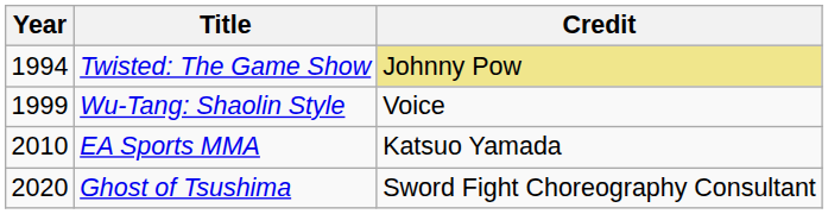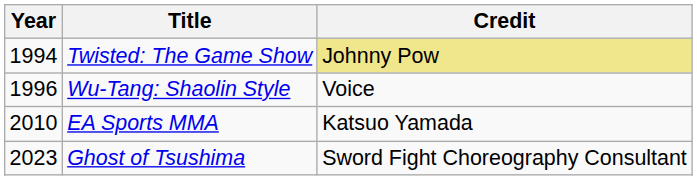 <table class="wikitable sortable">
 <tr>
 <th>Year</th>
 <th>Title</th>
 <th>Credit</th>
 </tr>
 <tr>
 <td>1994</td>
 <td><em><a href='#'>Twisted: The Game Show</a></em></td>
 <td style="background: khaki;">Johnny Pow</td>
 </tr>
 <tr>
-<td>1999</td>
+<td>1996</td>
 <td><em><a href='#'>Wu-Tang: Shaolin Style</a></em></td>
 <td>Voice</td>
 </tr>
 <tr>
 <td>2010</td>
 <td><em><a href='#'>EA Sports MMA</a></em></td>
 <td>Katsuo Yamada</td>
 </tr>
 <tr>
-<td>2020</td>
+<td>2023</td>
 <td><em><a href='#'>Ghost of Tsushima</a></em></td>
 <td>Sword Fight Choreography Consultant</td>
 </tr>
 </table>
